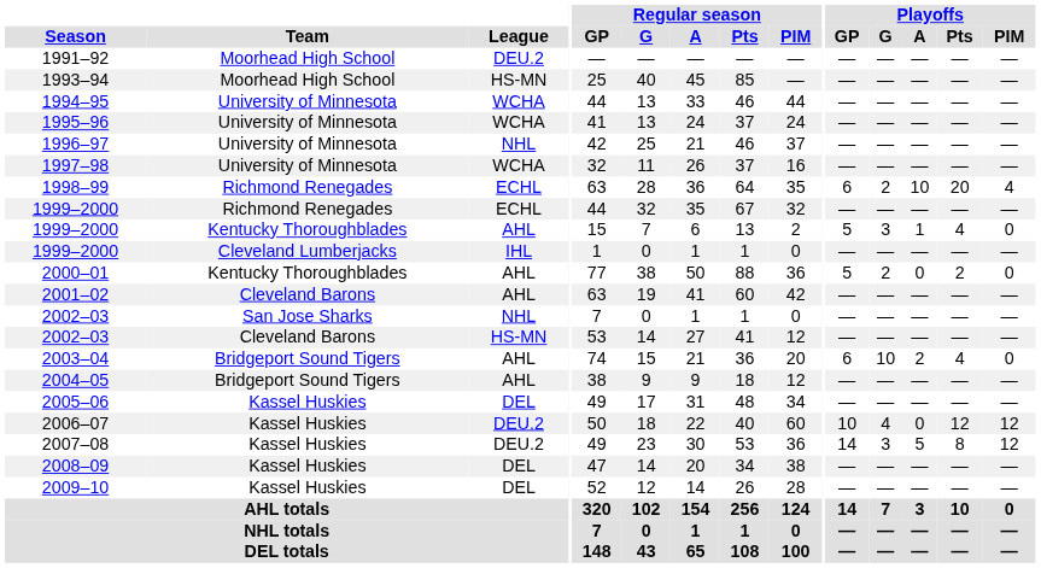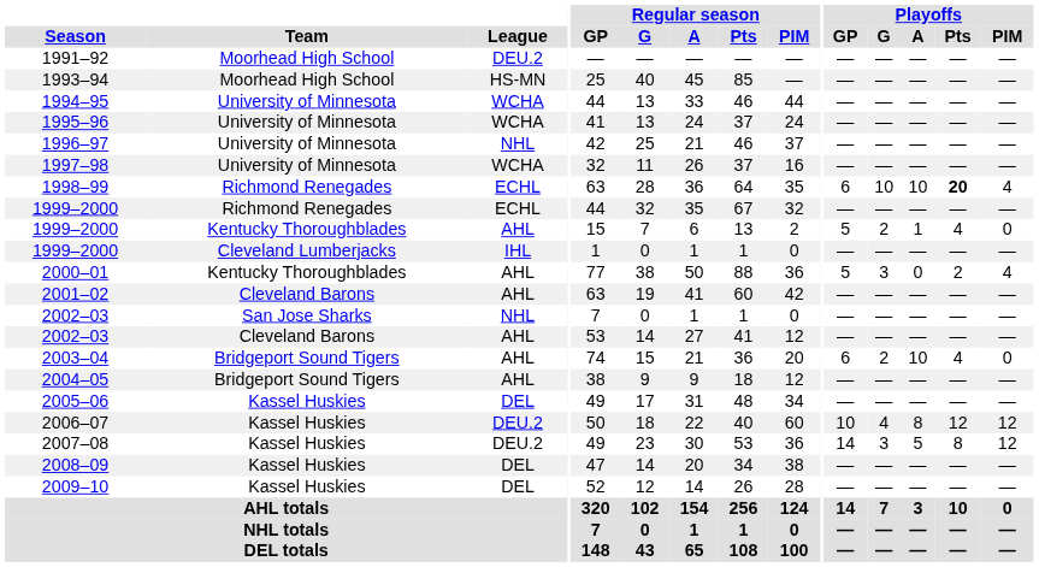 <table border="0" cellpadding="1" cellspacing="0" style="text-align:center; width:60em">
 <tr bgcolor="#e0e0e0">
 <th colspan="3" bgcolor="#ffffff"></th>
 <th rowspan="99" bgcolor="#ffffff"></th>
 <th colspan="5"><a href='#'>Regular season</a></th>
 <th rowspan="99" bgcolor="#ffffff"></th>
 <th colspan="5"><a href='#'>Playoffs</a></th>
 </tr>
 <tr bgcolor="#e0e0e0">
 <th><a href='#'>Season</a></th>
 <th>Team</th>
 <th>League</th>
 <th>GP</th>
 <th><a href='#'>G</a></th>
 <th><a href='#'>A</a></th>
 <th><a href='#'>Pts</a></th>
 <th><a href='#'>PIM</a></th>
 <th>GP</th>
 <th>G</th>
 <th>A</th>
 <th>Pts</th>
 <th>PIM</th>
 </tr>
 <tr>
 <td>1991–92</td>
 <td><a href='#'>Moorhead High School</a></td>
 <td><a href='#'>DEU.2</a></td>
 <td>—</td>
 <td>—</td>
 <td>—</td>
 <td>—</td>
 <td>—</td>
 <td>—</td>
 <td>—</td>
 <td>—</td>
 <td>—</td>
 <td>—</td>
 </tr>
 <tr bgcolor="#f0f0f0">
 <td>1993–94</td>
 <td>Moorhead High School</td>
 <td>HS-MN</td>
 <td>25</td>
 <td>40</td>
 <td>45</td>
 <td>85</td>
 <td>—</td>
 <td>—</td>
 <td>—</td>
 <td>—</td>
 <td>—</td>
 <td>—</td>
 </tr>
 <tr>
 <td><a href='#'>1994–95</a></td>
 <td><a href='#'>University of Minnesota</a></td>
 <td><a href='#'>WCHA</a></td>
 <td>44</td>
 <td>13</td>
 <td>33</td>
 <td>46</td>
 <td>44</td>
 <td>—</td>
 <td>—</td>
 <td>—</td>
 <td>—</td>
 <td>—</td>
 </tr>
 <tr bgcolor="#f0f0f0">
 <td><a href='#'>1995–96</a></td>
 <td>University of Minnesota</td>
 <td>WCHA</td>
 <td>41</td>
 <td>13</td>
 <td>24</td>
 <td>37</td>
 <td>24</td>
 <td>—</td>
 <td>—</td>
 <td>—</td>
 <td>—</td>
 <td>—</td>
 </tr>
 <tr>
 <td><a href='#'>1996–97</a></td>
 <td>University of Minnesota</td>
 <td><a href='#'>NHL</a></td>
 <td>42</td>
 <td>25</td>
 <td>21</td>
 <td>46</td>
 <td>37</td>
 <td>—</td>
 <td>—</td>
 <td>—</td>
 <td>—</td>
 <td>—</td>
 </tr>
 <tr bgcolor="#f0f0f0">
 <td><a href='#'>1997–98</a></td>
 <td>University of Minnesota</td>
 <td>WCHA</td>
 <td>32</td>
 <td>11</td>
 <td>26</td>
 <td>37</td>
 <td>16</td>
 <td>—</td>
 <td>—</td>
 <td>—</td>
 <td>—</td>
 <td>—</td>
 </tr>
 <tr>
 <td><a href='#'>1998–99</a></td>
 <td><a href='#'>Richmond Renegades</a></td>
 <td><a href='#'>ECHL</a></td>
 <td>63</td>
 <td>28</td>
 <td>36</td>
 <td>64</td>
 <td>35</td>
 <td>6</td>
-<td>2</td>
 <td>10</td>
-<td>20</td>
+<td>10</td>
+<td><strong>20</strong></td>
 <td>4</td>
 </tr>
 <tr bgcolor="#f0f0f0">
 <td><a href='#'>1999–2000</a></td>
 <td>Richmond Renegades</td>
 <td>ECHL</td>
 <td>44</td>
 <td>32</td>
 <td>35</td>
 <td>67</td>
 <td>32</td>
 <td>—</td>
 <td>—</td>
 <td>—</td>
 <td>—</td>
 <td>—</td>
 </tr>
 <tr>
 <td><a href='#'>1999–2000</a></td>
 <td><a href='#'>Kentucky Thoroughblades</a></td>
 <td><a href='#'>AHL</a></td>
 <td>15</td>
 <td>7</td>
 <td>6</td>
 <td>13</td>
 <td>2</td>
 <td>5</td>
-<td>3</td>
+<td>2</td>
 <td>1</td>
 <td>4</td>
 <td>0</td>
 </tr>
 <tr bgcolor="#f0f0f0">
 <td><a href='#'>1999–2000</a></td>
 <td><a href='#'>Cleveland Lumberjacks</a></td>
 <td><a href='#'>IHL</a></td>
 <td>1</td>
 <td>0</td>
 <td>1</td>
 <td>1</td>
 <td>0</td>
 <td>—</td>
 <td>—</td>
 <td>—</td>
 <td>—</td>
 <td>—</td>
 </tr>
 <tr>
 <td><a href='#'>2000–01</a></td>
 <td>Kentucky Thoroughblades</td>
 <td>AHL</td>
 <td>77</td>
 <td>38</td>
 <td>50</td>
 <td>88</td>
 <td>36</td>
 <td>5</td>
-<td>2</td>
+<td>3</td>
 <td>0</td>
 <td>2</td>
-<td>0</td>
+<td>4</td>
 </tr>
 <tr bgcolor="#f0f0f0">
 <td><a href='#'>2001–02</a></td>
 <td><a href='#'>Cleveland Barons</a></td>
 <td>AHL</td>
 <td>63</td>
 <td>19</td>
 <td>41</td>
 <td>60</td>
 <td>42</td>
 <td>—</td>
 <td>—</td>
 <td>—</td>
 <td>—</td>
 <td>—</td>
 </tr>
 <tr>
 <td><a href='#'>2002–03</a></td>
 <td><a href='#'>San Jose Sharks</a></td>
 <td><a href='#'>NHL</a></td>
 <td>7</td>
 <td>0</td>
 <td>1</td>
 <td>1</td>
 <td>0</td>
 <td>—</td>
 <td>—</td>
 <td>—</td>
 <td>—</td>
 <td>—</td>
 </tr>
 <tr bgcolor="#f0f0f0">
 <td><a href='#'>2002–03</a></td>
 <td>Cleveland Barons</td>
-<td><a href='#'>HS-MN</a></td>
+<td>AHL</td>
 <td>53</td>
 <td>14</td>
 <td>27</td>
 <td>41</td>
 <td>12</td>
 <td>—</td>
 <td>—</td>
 <td>—</td>
 <td>—</td>
 <td>—</td>
 </tr>
 <tr>
 <td><a href='#'>2003–04</a></td>
 <td><a href='#'>Bridgeport Sound Tigers</a></td>
 <td>AHL</td>
 <td>74</td>
 <td>15</td>
 <td>21</td>
 <td>36</td>
 <td>20</td>
 <td>6</td>
+<td>2</td>
 <td>10</td>
-<td>2</td>
 <td>4</td>
 <td>0</td>
 </tr>
 <tr bgcolor="#f0f0f0">
 <td><a href='#'>2004–05</a></td>
 <td>Bridgeport Sound Tigers</td>
 <td>AHL</td>
 <td>38</td>
 <td>9</td>
 <td>9</td>
 <td>18</td>
 <td>12</td>
 <td>—</td>
 <td>—</td>
 <td>—</td>
 <td>—</td>
 <td>—</td>
 </tr>
 <tr>
 <td><a href='#'>2005–06</a></td>
 <td><a href='#'>Kassel Huskies</a></td>
 <td><a href='#'>DEL</a></td>
 <td>49</td>
 <td>17</td>
 <td>31</td>
 <td>48</td>
 <td>34</td>
 <td>—</td>
 <td>—</td>
 <td>—</td>
 <td>—</td>
 <td>—</td>
 </tr>
 <tr bgcolor="#f0f0f0">
 <td>2006–07</td>
 <td>Kassel Huskies</td>
 <td><a href='#'>DEU.2</a></td>
 <td>50</td>
 <td>18</td>
 <td>22</td>
 <td>40</td>
 <td>60</td>
 <td>10</td>
 <td>4</td>
-<td>0</td>
+<td>8</td>
 <td>12</td>
 <td>12</td>
 </tr>
 <tr>
 <td>2007–08</td>
 <td>Kassel Huskies</td>
 <td>DEU.2</td>
 <td>49</td>
 <td>23</td>
 <td>30</td>
 <td>53</td>
 <td>36</td>
 <td>14</td>
 <td>3</td>
 <td>5</td>
 <td>8</td>
 <td>12</td>
 </tr>
 <tr bgcolor="#f0f0f0">
 <td><a href='#'>2008–09</a></td>
 <td>Kassel Huskies</td>
 <td>DEL</td>
 <td>47</td>
 <td>14</td>
 <td>20</td>
 <td>34</td>
 <td>38</td>
 <td>—</td>
 <td>—</td>
 <td>—</td>
 <td>—</td>
 <td>—</td>
 </tr>
 <tr>
 <td><a href='#'>2009–10</a></td>
 <td>Kassel Huskies</td>
 <td>DEL</td>
 <td>52</td>
 <td>12</td>
 <td>14</td>
 <td>26</td>
 <td>28</td>
 <td>—</td>
 <td>—</td>
 <td>—</td>
 <td>—</td>
 <td>—</td>
 </tr>
 <tr bgcolor="#e0e0e0">
 <th colspan="3">AHL totals</th>
 <th>320</th>
 <th>102</th>
 <th>154</th>
 <th>256</th>
 <th>124</th>
 <th>14</th>
 <th>7</th>
 <th>3</th>
 <th>10</th>
 <th>0</th>
 </tr>
 <tr bgcolor="#e0e0e0">
 <th colspan="3">NHL totals</th>
 <th>7</th>
 <th>0</th>
 <th>1</th>
 <th>1</th>
 <th>0</th>
 <th>—</th>
 <th>—</th>
 <th>—</th>
 <th>—</th>
 <th>—</th>
 </tr>
 <tr bgcolor="#e0e0e0">
 <th colspan="3">DEL totals</th>
 <th>148</th>
 <th>43</th>
 <th>65</th>
 <th>108</th>
 <th>100</th>
 <th>—</th>
 <th>—</th>
 <th>—</th>
 <th>—</th>
 <th>—</th>
 </tr>
 </table>
